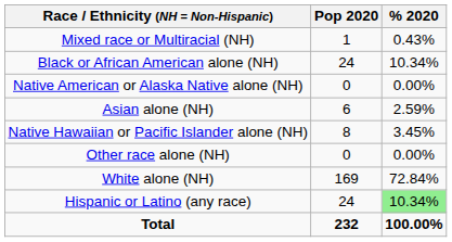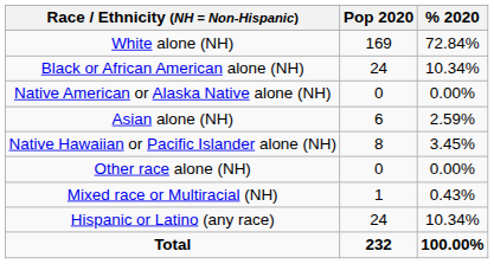 <table class="wikitable" style="text-align:center;">
 <tr>
 <th>Race / Ethnicity <small>(<em>NH = Non-Hispanic</em>)</small></th>
 <th>Pop 2020</th>
 <th>% 2020</th>
 </tr>
 <tr>
-<td><a href='#'>Mixed race or Multiracial</a> (NH)</td>
-<td>1</td>
-<td>0.43%</td>
+<td><a href='#'>White</a> alone (NH)</td>
+<td>169</td>
+<td>72.84%</td>
 </tr>
 <tr>
 <td><a href='#'>Black or African American</a> alone (NH)</td>
 <td>24</td>
 <td>10.34%</td>
 </tr>
 <tr>
 <td><a href='#'>Native American</a> or <a href='#'>Alaska Native</a> alone (NH)</td>
 <td>0</td>
 <td>0.00%</td>
 </tr>
 <tr>
 <td><a href='#'>Asian</a> alone (NH)</td>
 <td>6</td>
 <td>2.59%</td>
 </tr>
 <tr>
 <td><a href='#'>Native Hawaiian</a> or <a href='#'>Pacific Islander</a> alone (NH)</td>
 <td>8</td>
 <td>3.45%</td>
 </tr>
 <tr>
 <td><a href='#'>Other race</a> alone (NH)</td>
 <td>0</td>
 <td>0.00%</td>
 </tr>
 <tr>
-<td><a href='#'>White</a> alone (NH)</td>
-<td>169</td>
-<td>72.84%</td>
+<td><a href='#'>Mixed race or Multiracial</a> (NH)</td>
+<td>1</td>
+<td>0.43%</td>
 </tr>
 <tr>
 <td><a href='#'>Hispanic or Latino</a> (any race)</td>
 <td>24</td>
-<td style="background: lightgreen;">10.34%</td>
+<td>10.34%</td>
 </tr>
 <tr>
 <td><strong>Total</strong></td>
 <td><strong>232</strong></td>
 <td><strong>100.00%</strong></td>
 </tr>
 </table>
